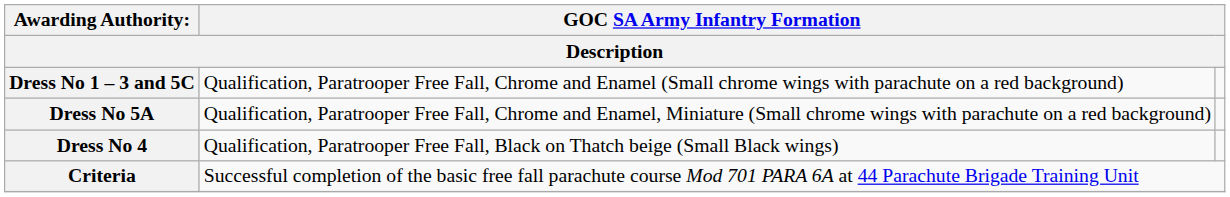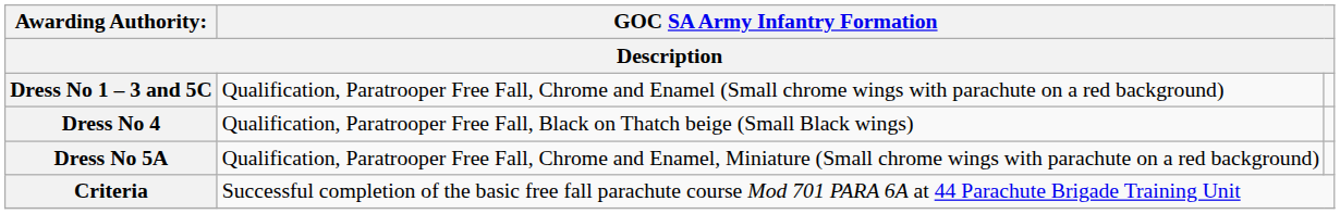 <table class=wikitable style="text-align: left;">
 <tr>
 <th><strong>Awarding Authority</strong>:</th>
 <th colspan="2">GOC <a href='#'>SA Army Infantry Formation</a></th>
 </tr>
 <tr>
 <th colspan="3">Description</th>
 </tr>
 <tr>
 <th>Dress No 1 – 3 and 5C</th>
 <td>Qualification, Paratrooper Free Fall, Chrome and Enamel (Small chrome wings with parachute on a red background)</td>
 <td></td>
 </tr>
 <tr>
-<th>Dress No 5A</th>
-<td>Qualification, Paratrooper Free Fall, Chrome and Enamel, Miniature (Small chrome wings with parachute on a red background)</td>
+<th>Dress No 4</th>
+<td>Qualification, Paratrooper Free Fall, Black on Thatch beige (Small Black wings)</td>
 <td></td>
 </tr>
 <tr>
-<th>Dress No 4</th>
-<td>Qualification, Paratrooper Free Fall, Black on Thatch beige (Small Black wings)</td>
+<th>Dress No 5A</th>
+<td>Qualification, Paratrooper Free Fall, Chrome and Enamel, Miniature (Small chrome wings with parachute on a red background)</td>
 <td></td>
 </tr>
 <tr>
 <th>Criteria</th>
 <td colspan="2">Successful completion of the basic free fall parachute course <em>Mod 701 PARA 6A</em> at <a href='#'>44 Parachute Brigade Training Unit</a></td>
 </tr>
 <tr>
 </tr>
 </table>
